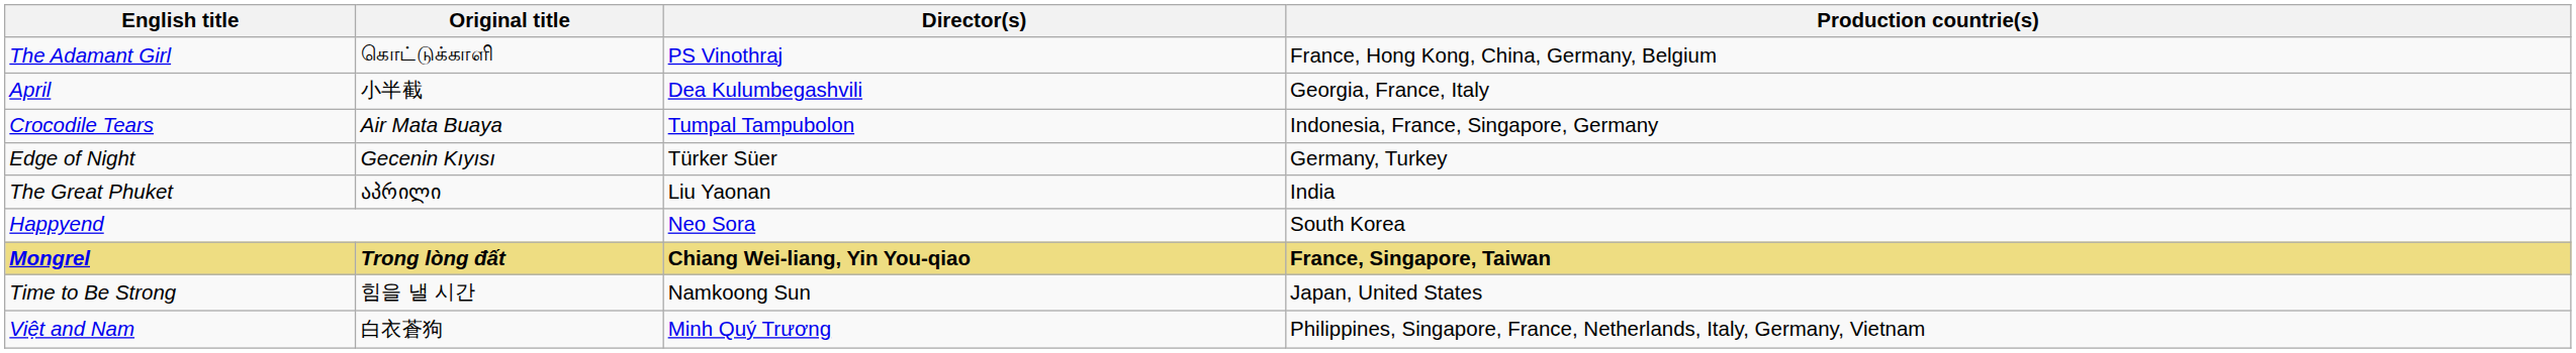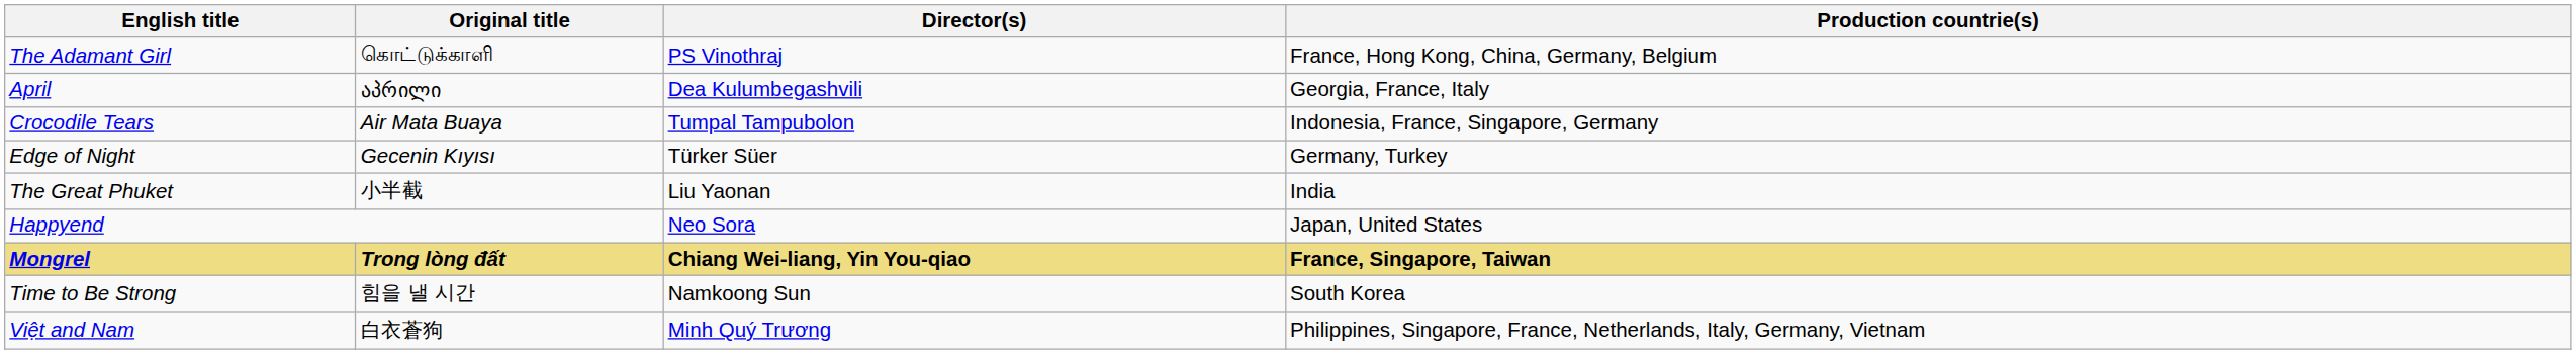 <table class="sortable wikitable" style="width:100%; margin-bottom:4px">
 <tr>
 <th scope="col">English title</th>
 <th scope="col">Original title</th>
 <th scope="col">Director(s)</th>
 <th scope="col">Production countrie(s)</th>
 </tr>
 <tr>
 <td><em><a href='#'>The Adamant Girl</a></em></td>
 <td>கொட்டுக்காளி</td>
 <td><a href='#'>PS Vinothraj</a></td>
 <td>France, Hong Kong, China, Germany, Belgium</td>
 </tr>
 <tr>
 <td><em><a href='#'>April</a></em></td>
-<td>小半截</td>
+<td>აპრილი</td>
 <td><a href='#'>Dea Kulumbegashvili</a></td>
 <td>Georgia, France, Italy</td>
 </tr>
 <tr>
 <td><em><a href='#'>Crocodile Tears</a></em></td>
 <td><em>Air Mata Buaya</em></td>
 <td><a href='#'>Tumpal Tampubolon</a></td>
 <td>Indonesia, France, Singapore, Germany</td>
 </tr>
 <tr>
 <td><em>Edge of Night</em></td>
 <td><em>Gecenin Kıyısı</em></td>
 <td>Türker Süer</td>
 <td>Germany, Turkey</td>
 </tr>
 <tr>
 <td><em>The Great Phuket</em></td>
-<td>აპრილი</td>
+<td>小半截</td>
 <td>Liu Yaonan</td>
 <td>India</td>
 </tr>
 <tr>
 <td colspan="2"><em><a href='#'>Happyend</a></em></td>
 <td><a href='#'>Neo Sora</a></td>
-<td>South Korea</td>
+<td>Japan, United States</td>
 </tr>
 <tr style="background:#EEDD82; font-weight:bold;">
 <td><em><a href='#'>Mongrel</a></em></td>
 <td><em>Trong lòng đất</em></td>
 <td>Chiang Wei-liang, Yin You-qiao</td>
 <td>France, Singapore, Taiwan</td>
 </tr>
 <tr>
 <td><em>Time to Be Strong</em></td>
 <td>힘을 낼 시간</td>
 <td>Namkoong Sun</td>
-<td>Japan, United States</td>
+<td>South Korea</td>
 </tr>
 <tr>
 <td><em><a href='#'>Việt and Nam</a></em></td>
 <td>白衣蒼狗</td>
 <td><a href='#'>Minh Quý Trương</a></td>
 <td>Philippines, Singapore, France, Netherlands, Italy, Germany, Vietnam</td>
 </tr>
 </table>
